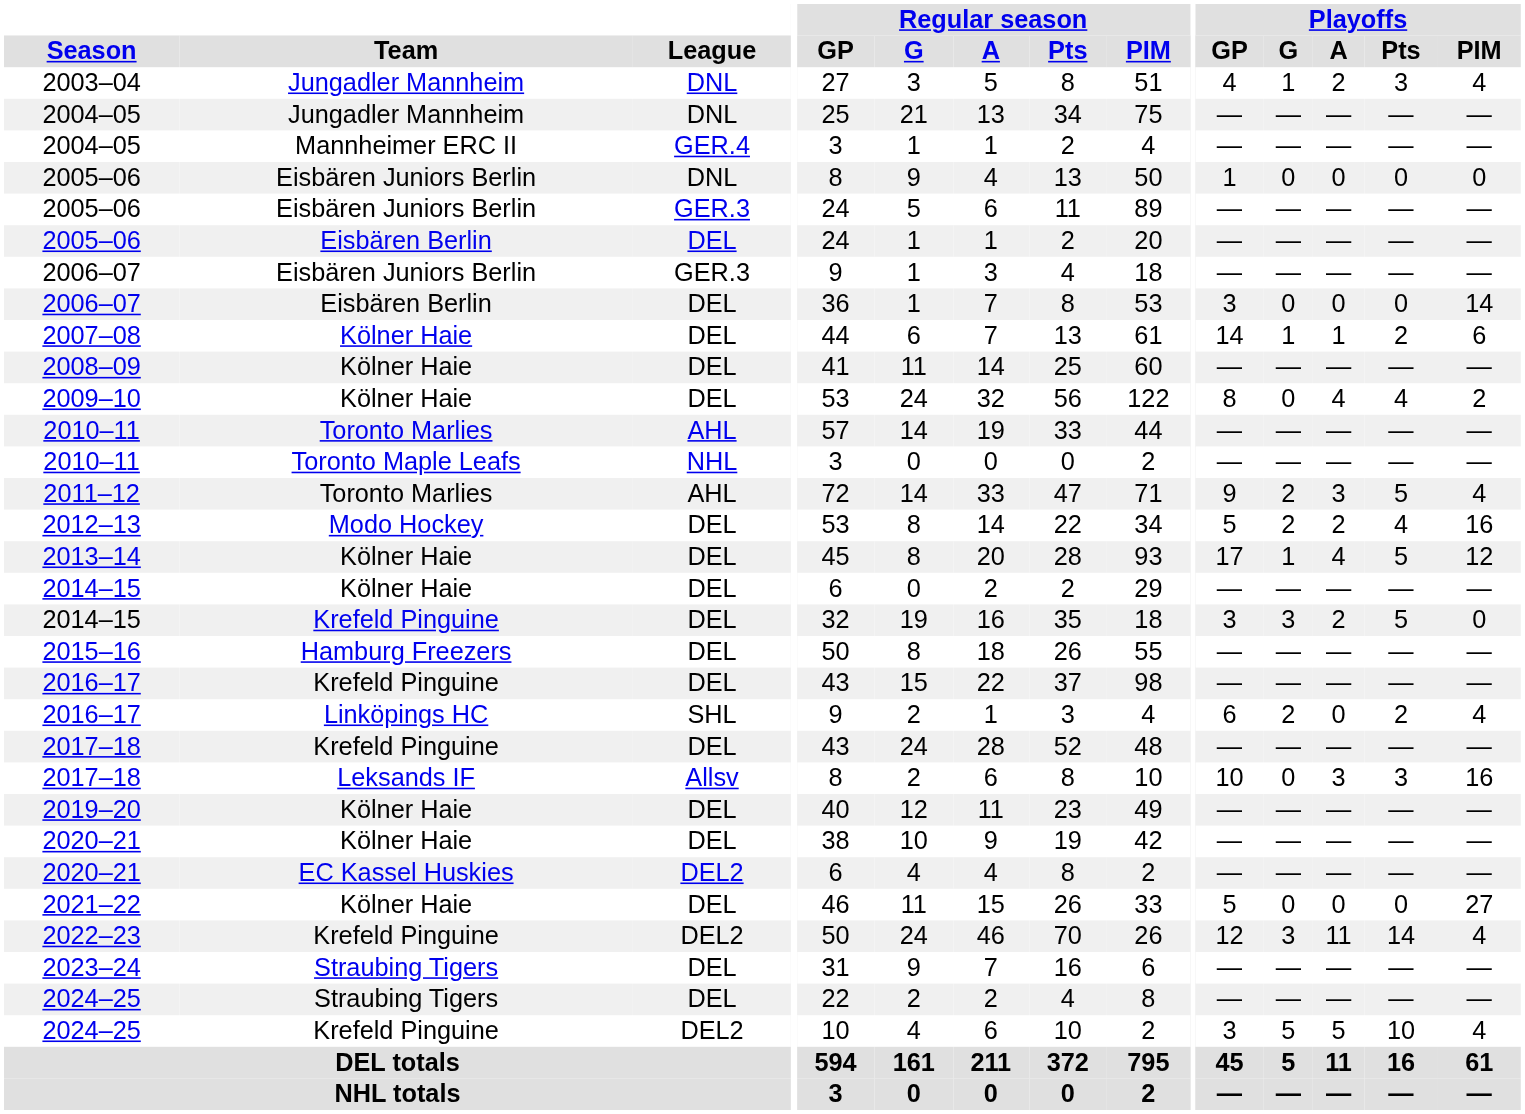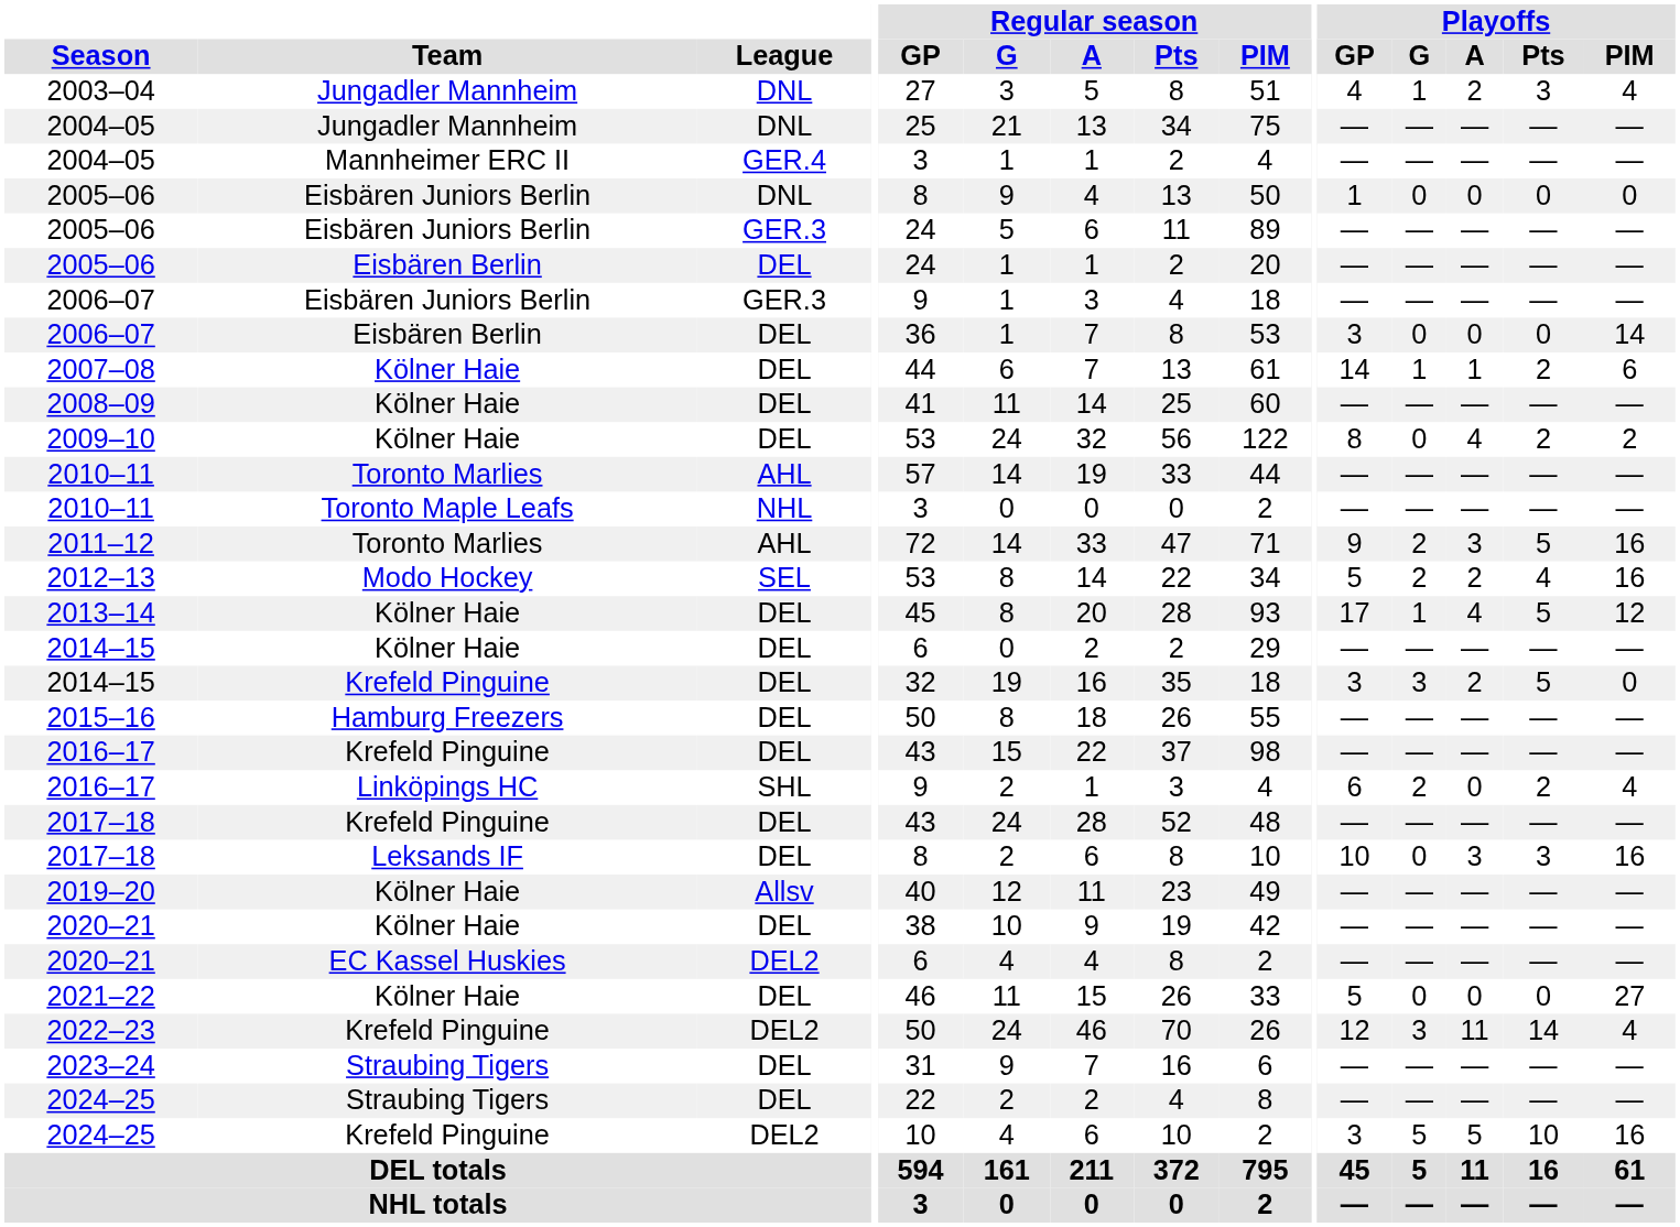 <table border="0" cellpadding="1" cellspacing="0" style="text-align:center; width:60em">
 <tr bgcolor="#e0e0e0">
 <th colspan="3" bgcolor="#ffffff"></th>
 <th rowspan="99" bgcolor="#ffffff"></th>
 <th colspan="5"><a href='#'>Regular season</a></th>
 <th rowspan="99" bgcolor="#ffffff"></th>
 <th colspan="5"><a href='#'>Playoffs</a></th>
 </tr>
 <tr bgcolor="#e0e0e0">
 <th><a href='#'>Season</a></th>
 <th>Team</th>
 <th>League</th>
 <th>GP</th>
 <th><a href='#'>G</a></th>
 <th><a href='#'>A</a></th>
 <th><a href='#'>Pts</a></th>
 <th><a href='#'>PIM</a></th>
 <th>GP</th>
 <th>G</th>
 <th>A</th>
 <th>Pts</th>
 <th>PIM</th>
 </tr>
 <tr>
 <td>2003–04</td>
 <td><a href='#'>Jungadler Mannheim</a></td>
 <td><a href='#'>DNL</a></td>
 <td>27</td>
 <td>3</td>
 <td>5</td>
 <td>8</td>
 <td>51</td>
 <td>4</td>
 <td>1</td>
 <td>2</td>
 <td>3</td>
 <td>4</td>
 </tr>
 <tr style="background:#f0f0f0;">
 <td>2004–05</td>
 <td>Jungadler Mannheim</td>
 <td>DNL</td>
 <td>25</td>
 <td>21</td>
 <td>13</td>
 <td>34</td>
 <td>75</td>
 <td>—</td>
 <td>—</td>
 <td>—</td>
 <td>—</td>
 <td>—</td>
 </tr>
 <tr>
 <td>2004–05</td>
 <td>Mannheimer ERC II</td>
 <td><a href='#'>GER.4</a></td>
 <td>3</td>
 <td>1</td>
 <td>1</td>
 <td>2</td>
 <td>4</td>
 <td>—</td>
 <td>—</td>
 <td>—</td>
 <td>—</td>
 <td>—</td>
 </tr>
 <tr style="background:#f0f0f0;">
 <td>2005–06</td>
 <td>Eisbären Juniors Berlin</td>
 <td>DNL</td>
 <td>8</td>
 <td>9</td>
 <td>4</td>
 <td>13</td>
 <td>50</td>
 <td>1</td>
 <td>0</td>
 <td>0</td>
 <td>0</td>
 <td>0</td>
 </tr>
 <tr>
 <td>2005–06</td>
 <td>Eisbären Juniors Berlin</td>
 <td><a href='#'>GER.3</a></td>
 <td>24</td>
 <td>5</td>
 <td>6</td>
 <td>11</td>
 <td>89</td>
 <td>—</td>
 <td>—</td>
 <td>—</td>
 <td>—</td>
 <td>—</td>
 </tr>
 <tr style="background:#f0f0f0;">
 <td><a href='#'>2005–06</a></td>
 <td><a href='#'>Eisbären Berlin</a></td>
 <td><a href='#'>DEL</a></td>
 <td>24</td>
 <td>1</td>
 <td>1</td>
 <td>2</td>
 <td>20</td>
 <td>—</td>
 <td>—</td>
 <td>—</td>
 <td>—</td>
 <td>—</td>
 </tr>
 <tr>
 <td>2006–07</td>
 <td>Eisbären Juniors Berlin</td>
 <td>GER.3</td>
 <td>9</td>
 <td>1</td>
 <td>3</td>
 <td>4</td>
 <td>18</td>
 <td>—</td>
 <td>—</td>
 <td>—</td>
 <td>—</td>
 <td>—</td>
 </tr>
 <tr style="background:#f0f0f0;">
 <td><a href='#'>2006–07</a></td>
 <td>Eisbären Berlin</td>
 <td>DEL</td>
 <td>36</td>
 <td>1</td>
 <td>7</td>
 <td>8</td>
 <td>53</td>
 <td>3</td>
 <td>0</td>
 <td>0</td>
 <td>0</td>
 <td>14</td>
 </tr>
 <tr>
 <td><a href='#'>2007–08</a></td>
 <td><a href='#'>Kölner Haie</a></td>
 <td>DEL</td>
 <td>44</td>
 <td>6</td>
 <td>7</td>
 <td>13</td>
 <td>61</td>
 <td>14</td>
 <td>1</td>
 <td>1</td>
 <td>2</td>
 <td>6</td>
 </tr>
 <tr style="background:#f0f0f0;">
 <td><a href='#'>2008–09</a></td>
 <td>Kölner Haie</td>
 <td>DEL</td>
 <td>41</td>
 <td>11</td>
 <td>14</td>
 <td>25</td>
 <td>60</td>
 <td>—</td>
 <td>—</td>
 <td>—</td>
 <td>—</td>
 <td>—</td>
 </tr>
 <tr>
 <td><a href='#'>2009–10</a></td>
 <td>Kölner Haie</td>
 <td>DEL</td>
 <td>53</td>
 <td>24</td>
 <td>32</td>
 <td>56</td>
 <td>122</td>
 <td>8</td>
 <td>0</td>
 <td>4</td>
-<td>4</td>
+<td>2</td>
 <td>2</td>
 </tr>
 <tr style="background:#f0f0f0;">
 <td><a href='#'>2010–11</a></td>
 <td><a href='#'>Toronto Marlies</a></td>
 <td><a href='#'>AHL</a></td>
 <td>57</td>
 <td>14</td>
 <td>19</td>
 <td>33</td>
 <td>44</td>
 <td>—</td>
 <td>—</td>
 <td>—</td>
 <td>—</td>
 <td>—</td>
 </tr>
 <tr>
 <td><a href='#'>2010–11</a></td>
 <td><a href='#'>Toronto Maple Leafs</a></td>
 <td><a href='#'>NHL</a></td>
 <td>3</td>
 <td>0</td>
 <td>0</td>
 <td>0</td>
 <td>2</td>
 <td>—</td>
 <td>—</td>
 <td>—</td>
 <td>—</td>
 <td>—</td>
 </tr>
 <tr style="background:#f0f0f0;">
 <td><a href='#'>2011–12</a></td>
 <td>Toronto Marlies</td>
 <td>AHL</td>
 <td>72</td>
 <td>14</td>
 <td>33</td>
 <td>47</td>
 <td>71</td>
 <td>9</td>
 <td>2</td>
 <td>3</td>
 <td>5</td>
-<td>4</td>
+<td>16</td>
 </tr>
 <tr>
 <td><a href='#'>2012–13</a></td>
 <td><a href='#'>Modo Hockey</a></td>
-<td>DEL</td>
+<td><a href='#'>SEL</a></td>
 <td>53</td>
 <td>8</td>
 <td>14</td>
 <td>22</td>
 <td>34</td>
 <td>5</td>
 <td>2</td>
 <td>2</td>
 <td>4</td>
 <td>16</td>
 </tr>
 <tr style="background:#f0f0f0;">
 <td><a href='#'>2013–14</a></td>
 <td>Kölner Haie</td>
 <td>DEL</td>
 <td>45</td>
 <td>8</td>
 <td>20</td>
 <td>28</td>
 <td>93</td>
 <td>17</td>
 <td>1</td>
 <td>4</td>
 <td>5</td>
 <td>12</td>
 </tr>
 <tr>
 <td><a href='#'>2014–15</a></td>
 <td>Kölner Haie</td>
 <td>DEL</td>
 <td>6</td>
 <td>0</td>
 <td>2</td>
 <td>2</td>
 <td>29</td>
 <td>—</td>
 <td>—</td>
 <td>—</td>
 <td>—</td>
 <td>—</td>
 </tr>
 <tr style="background:#f0f0f0;">
 <td>2014–15</td>
 <td><a href='#'>Krefeld Pinguine</a></td>
 <td>DEL</td>
 <td>32</td>
 <td>19</td>
 <td>16</td>
 <td>35</td>
 <td>18</td>
 <td>3</td>
 <td>3</td>
 <td>2</td>
 <td>5</td>
 <td>0</td>
 </tr>
 <tr>
 <td><a href='#'>2015–16</a></td>
 <td><a href='#'>Hamburg Freezers</a></td>
 <td>DEL</td>
 <td>50</td>
 <td>8</td>
 <td>18</td>
 <td>26</td>
 <td>55</td>
 <td>—</td>
 <td>—</td>
 <td>—</td>
 <td>—</td>
 <td>—</td>
 </tr>
 <tr style="background:#f0f0f0;">
 <td><a href='#'>2016–17</a></td>
 <td>Krefeld Pinguine</td>
 <td>DEL</td>
 <td>43</td>
 <td>15</td>
 <td>22</td>
 <td>37</td>
 <td>98</td>
 <td>—</td>
 <td>—</td>
 <td>—</td>
 <td>—</td>
 <td>—</td>
 </tr>
 <tr>
 <td><a href='#'>2016–17</a></td>
 <td><a href='#'>Linköpings HC</a></td>
 <td>SHL</td>
 <td>9</td>
 <td>2</td>
 <td>1</td>
 <td>3</td>
 <td>4</td>
 <td>6</td>
 <td>2</td>
 <td>0</td>
 <td>2</td>
 <td>4</td>
 </tr>
 <tr style="background:#f0f0f0;">
 <td><a href='#'>2017–18</a></td>
 <td>Krefeld Pinguine</td>
 <td>DEL</td>
 <td>43</td>
 <td>24</td>
 <td>28</td>
 <td>52</td>
 <td>48</td>
 <td>—</td>
 <td>—</td>
 <td>—</td>
 <td>—</td>
 <td>—</td>
 </tr>
 <tr>
 <td><a href='#'>2017–18</a></td>
 <td><a href='#'>Leksands IF</a></td>
-<td><a href='#'>Allsv</a></td>
+<td>DEL</td>
 <td>8</td>
 <td>2</td>
 <td>6</td>
 <td>8</td>
 <td>10</td>
 <td>10</td>
 <td>0</td>
 <td>3</td>
 <td>3</td>
 <td>16</td>
 </tr>
 <tr style="background:#f0f0f0;">
 <td><a href='#'>2019–20</a></td>
 <td>Kölner Haie</td>
-<td>DEL</td>
+<td><a href='#'>Allsv</a></td>
 <td>40</td>
 <td>12</td>
 <td>11</td>
 <td>23</td>
 <td>49</td>
 <td>—</td>
 <td>—</td>
 <td>—</td>
 <td>—</td>
 <td>—</td>
 </tr>
 <tr>
 <td><a href='#'>2020–21</a></td>
 <td>Kölner Haie</td>
 <td>DEL</td>
 <td>38</td>
 <td>10</td>
 <td>9</td>
 <td>19</td>
 <td>42</td>
 <td>—</td>
 <td>—</td>
 <td>—</td>
 <td>—</td>
 <td>—</td>
 </tr>
 <tr style="background:#f0f0f0;">
 <td><a href='#'>2020–21</a></td>
 <td><a href='#'>EC Kassel Huskies</a></td>
 <td><a href='#'>DEL2</a></td>
 <td>6</td>
 <td>4</td>
 <td>4</td>
 <td>8</td>
 <td>2</td>
 <td>—</td>
 <td>—</td>
 <td>—</td>
 <td>—</td>
 <td>—</td>
 </tr>
 <tr>
 <td><a href='#'>2021–22</a></td>
 <td>Kölner Haie</td>
 <td>DEL</td>
 <td>46</td>
 <td>11</td>
 <td>15</td>
 <td>26</td>
 <td>33</td>
 <td>5</td>
 <td>0</td>
 <td>0</td>
 <td>0</td>
 <td>27</td>
 </tr>
 <tr style="background:#f0f0f0;">
 <td><a href='#'>2022–23</a></td>
 <td>Krefeld Pinguine</td>
 <td>DEL2</td>
 <td>50</td>
 <td>24</td>
 <td>46</td>
 <td>70</td>
 <td>26</td>
 <td>12</td>
 <td>3</td>
 <td>11</td>
 <td>14</td>
 <td>4</td>
 </tr>
 <tr>
 <td><a href='#'>2023–24</a></td>
 <td><a href='#'>Straubing Tigers</a></td>
 <td>DEL</td>
 <td>31</td>
 <td>9</td>
 <td>7</td>
 <td>16</td>
 <td>6</td>
 <td>—</td>
 <td>—</td>
 <td>—</td>
 <td>—</td>
 <td>—</td>
 </tr>
 <tr style="background:#f0f0f0;">
 <td><a href='#'>2024–25</a></td>
 <td>Straubing Tigers</td>
 <td>DEL</td>
 <td>22</td>
 <td>2</td>
 <td>2</td>
 <td>4</td>
 <td>8</td>
 <td>—</td>
 <td>—</td>
 <td>—</td>
 <td>—</td>
 <td>—</td>
 </tr>
 <tr>
 <td><a href='#'>2024–25</a></td>
 <td>Krefeld Pinguine</td>
 <td>DEL2</td>
 <td>10</td>
 <td>4</td>
 <td>6</td>
 <td>10</td>
 <td>2</td>
 <td>3</td>
 <td>5</td>
 <td>5</td>
 <td>10</td>
-<td>4</td>
+<td>16</td>
 </tr>
 <tr bgcolor="#e0e0e0">
 <th colspan="3">DEL totals</th>
 <th>594</th>
 <th>161</th>
 <th>211</th>
 <th>372</th>
 <th>795</th>
 <th>45</th>
 <th>5</th>
 <th>11</th>
 <th>16</th>
 <th>61</th>
 </tr>
 <tr bgcolor="#e0e0e0">
 <th colspan="3">NHL totals</th>
 <th>3</th>
 <th>0</th>
 <th>0</th>
 <th>0</th>
 <th>2</th>
 <th>—</th>
 <th>—</th>
 <th>—</th>
 <th>—</th>
 <th>—</th>
 </tr>
 </table>
